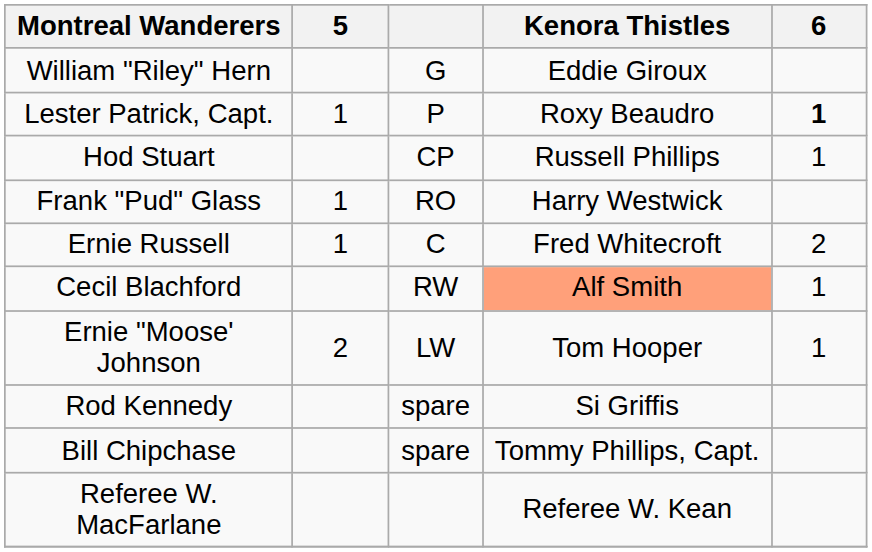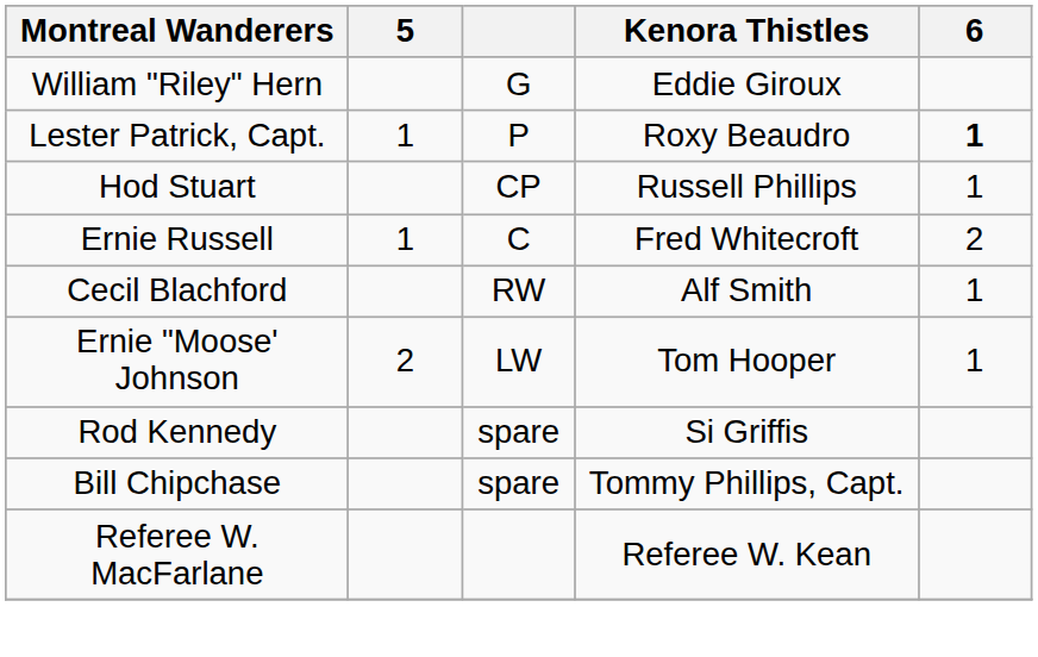 <table class="wikitable" style="text-align:center;">
 <tr>
 <th style="width:10em">Montreal Wanderers</th>
 <th style="width:3em">5</th>
 <th style="width:3em"></th>
 <th style="width:10em">Kenora Thistles</th>
 <th style="width:3em">6</th>
 </tr>
 <tr>
 <td>William "Riley" Hern</td>
 <td></td>
 <td>G</td>
 <td>Eddie Giroux</td>
 <td></td>
 </tr>
 <tr>
 <td>Lester Patrick, Capt.</td>
 <td>1</td>
 <td>P</td>
 <td>Roxy Beaudro</td>
 <td><strong>1</strong></td>
 </tr>
 <tr>
 <td>Hod Stuart</td>
 <td></td>
 <td>CP</td>
 <td>Russell Phillips</td>
 <td>1</td>
 </tr>
 <tr>
-<td>Frank "Pud" Glass</td>
-<td>1</td>
-<td>RO</td>
-<td>Harry Westwick</td>
-<td></td>
-</tr>
-<tr>
 <td>Ernie Russell</td>
 <td>1</td>
 <td>C</td>
 <td>Fred Whitecroft</td>
 <td>2</td>
 </tr>
 <tr>
 <td>Cecil Blachford</td>
 <td></td>
 <td>RW</td>
-<td style="background: lightsalmon;">Alf Smith</td>
+<td>Alf Smith</td>
 <td>1</td>
 </tr>
 <tr>
 <td>Ernie "Moose' Johnson</td>
 <td>2</td>
 <td>LW</td>
 <td>Tom Hooper</td>
 <td>1</td>
 </tr>
 <tr>
 <td>Rod Kennedy</td>
 <td></td>
 <td>spare</td>
 <td>Si Griffis</td>
 <td></td>
 </tr>
 <tr>
 <td>Bill Chipchase</td>
 <td></td>
 <td>spare</td>
 <td>Tommy Phillips, Capt.</td>
 <td></td>
 </tr>
 <tr>
 <td>Referee W. MacFarlane</td>
 <td></td>
 <td></td>
 <td>Referee W. Kean</td>
 <td></td>
 </tr>
 <tr>
 </tr>
 </table>
